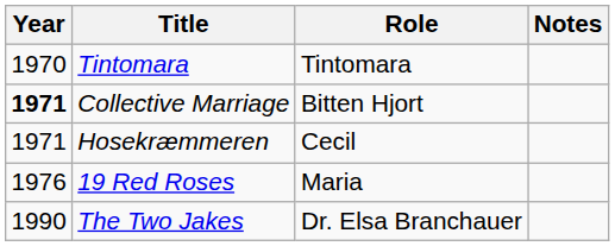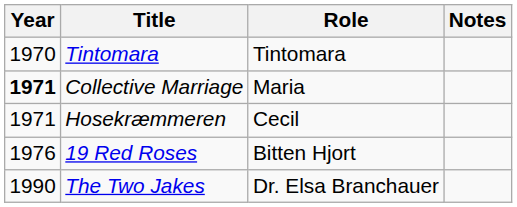 <table class="wikitable">
 <tr>
 <th>Year</th>
 <th>Title</th>
 <th>Role</th>
 <th>Notes</th>
 </tr>
 <tr>
 <td>1970</td>
 <td><em><a href='#'>Tintomara</a></em></td>
 <td>Tintomara</td>
 <td></td>
 </tr>
 <tr>
 <td><strong>1971</strong></td>
 <td><em>Collective Marriage</em></td>
-<td>Bitten Hjort</td>
+<td>Maria</td>
 <td></td>
 </tr>
 <tr>
 <td>1971</td>
 <td><em>Hosekræmmeren</em></td>
 <td>Cecil</td>
 <td></td>
 </tr>
 <tr>
 <td>1976</td>
 <td><em><a href='#'>19 Red Roses</a></em></td>
-<td>Maria</td>
+<td>Bitten Hjort</td>
 <td></td>
 </tr>
 <tr>
 <td>1990</td>
 <td><em><a href='#'>The Two Jakes</a></em></td>
 <td>Dr. Elsa Branchauer</td>
 <td></td>
 </tr>
 </table>
